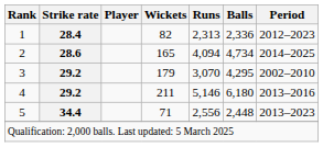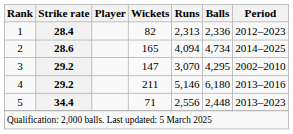 <table class="wikitable plainrowheaders sortable">
 <tr>
 <th scope=col>Rank</th>
 <th scope=col>Strike rate</th>
 <th scope=col>Player</th>
 <th scope=col>Wickets</th>
 <th scope=col>Runs</th>
 <th scope=col>Balls</th>
 <th scope=col>Period</th>
 </tr>
 <tr>
 <td align=center>1</td>
 <th scope=row style=text-align:center;>28.4</th>
 <td></td>
 <td align=center>82</td>
 <td align=center>2,313</td>
 <td align=center>2,336</td>
 <td>2012–2023</td>
 </tr>
 <tr>
 <td align="center">2</td>
 <th scope="row" style="text-align:center;">28.6</th>
 <td></td>
 <td align="center">165</td>
 <td align="center">4,094</td>
 <td align="center">4,734</td>
 <td>2014–2025</td>
 </tr>
 <tr>
 <td align="center">3</td>
 <th scope="row" style="text-align:center;">29.2</th>
 <td></td>
-<td align="center">179</td>
+<td align="center">147</td>
 <td align="center">3,070</td>
 <td align="center">4,295</td>
 <td>2002–2010</td>
 </tr>
 <tr>
 <td align="center">4</td>
 <th scope="row" style="text-align:center;">29.2</th>
 <td></td>
 <td align="center">211</td>
 <td align="center">5,146</td>
 <td align="center">6,180</td>
 <td>2013–2016</td>
 </tr>
 <tr>
 <td align=center>5</td>
 <th scope=row style=text-align:center;>34.4</th>
 <td></td>
 <td align=center>71</td>
 <td align=center>2,556</td>
 <td align=center>2,448</td>
 <td>2013–2023</td>
 </tr>
 <tr>
 </tr>
 <tr class=sortbottom>
 <td colspan=7><small>Qualification: 2,000 balls. Last updated: 5 March 2025</small></td>
 </tr>
 </table>
